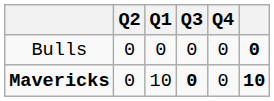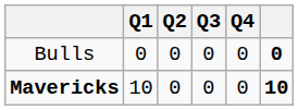 <table class="wikitable" style="text-align: center;">
 <tr>
 <th></th>
+<th>Q1</th>
 <th>Q2</th>
-<th>Q1</th>
 <th>Q3</th>
 <th>Q4</th>
 <th></th>
 </tr>
 <tr>
 <td>Bulls</td>
 <td>0</td>
 <td>0</td>
 <td>0</td>
 <td>0</td>
 <td><strong>0</strong></td>
 </tr>
 <tr>
 <td><strong>Mavericks</strong></td>
+<td>10</td>
 <td>0</td>
-<td>10</td>
-<td><strong>0</strong></td>
+<td>0</td>
 <td>0</td>
 <td><strong>10</strong></td>
 </tr>
 </table>
